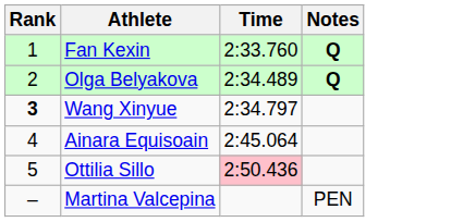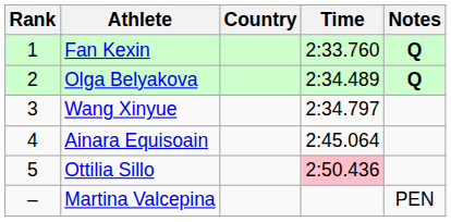 <table class="wikitable sortable" style="text-align:center">
 <tr>
 <th>Rank</th>
 <th>Athlete</th>
+<th>Country</th>
 <th>Time</th>
 <th>Notes</th>
 </tr>
 <tr bgcolor="#ccffcc">
 <td>1</td>
 <td align=left><a href='#'>Fan Kexin</a></td>
+<td align=left></td>
 <td>2:33.760</td>
 <td><strong>Q</strong></td>
 </tr>
 <tr bgcolor="#ccffcc">
 <td>2</td>
 <td align=left><a href='#'>Olga Belyakova</a></td>
+<td align=left></td>
 <td>2:34.489</td>
 <td><strong>Q</strong></td>
 </tr>
 <tr>
-<td><strong>3</strong></td>
+<td>3</td>
 <td align=left><a href='#'>Wang Xinyue</a></td>
+<td align=left></td>
 <td>2:34.797</td>
 <td></td>
 </tr>
 <tr>
 <td>4</td>
 <td align=left><a href='#'>Ainara Equisoain</a></td>
+<td align=left></td>
 <td>2:45.064</td>
 <td></td>
 </tr>
 <tr>
 <td>5</td>
 <td align=left><a href='#'>Ottilia Sillo</a></td>
+<td align=left></td>
 <td style="background: pink;">2:50.436</td>
 <td></td>
 </tr>
 <tr>
 <td>–</td>
 <td align=left><a href='#'>Martina Valcepina</a></td>
+<td align=left></td>
 <td></td>
 <td>PEN</td>
 </tr>
 </table>
